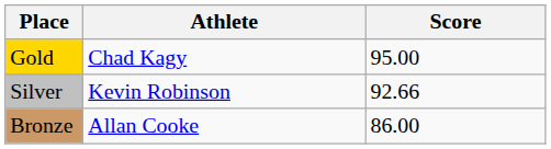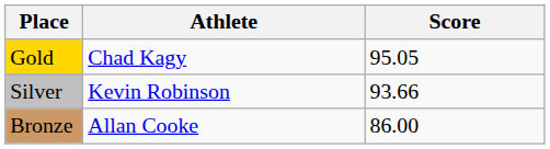 <table class="wikitable">
 <tr>
 <th width="50">Place</th>
 <th width="200">Athlete</th>
 <th width="125">Score</th>
 </tr>
 <tr>
 <td style="background:gold;">Gold</td>
 <td><a href='#'>Chad Kagy</a></td>
-<td>95.00</td>
+<td>95.05</td>
 </tr>
 <tr>
 <td style="background:silver;">Silver</td>
 <td><a href='#'>Kevin Robinson</a></td>
-<td>92.66</td>
+<td>93.66</td>
 </tr>
 <tr>
 <td style="background:#CC9966;">Bronze</td>
 <td><a href='#'>Allan Cooke</a></td>
 <td>86.00</td>
 </tr>
 </table>
